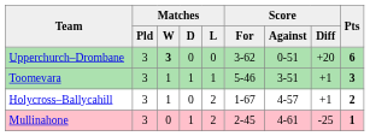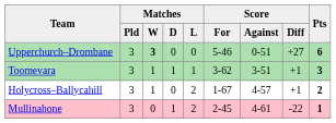 <table style=border-collapse:collapse border=1 cellspacing=0 cellpadding=5>
 <tr align=center bgcolor=#efefef>
 <th rowspan=2 width=165>Team</th>
 <th colspan=4>Matches</th>
 <th colspan=3>Score</th>
 <th rowspan=2width=20>Pts</th>
 </tr>
 <tr align=center bgcolor=#efefef>
 <th width=20>Pld</th>
 <th width=20>W</th>
 <th width=20>D</th>
 <th width=20>L</th>
 <th width=45>For</th>
 <th width=45>Against</th>
 <th width=30>Diff</th>
 </tr>
 <tr align=center style="background:#ACE1AF;">
 <td style="text-align:left;"> <a href='#'>Upperchurch–Drombane</a></td>
 <td>3</td>
 <td><strong>3</strong></td>
 <td>0</td>
 <td>0</td>
-<td>3-62</td>
+<td>5-46</td>
 <td>0-51</td>
-<td>+20</td>
+<td>+27</td>
 <td><strong>6</strong></td>
 </tr>
 <tr align=center style="background:#ACE1AF;">
 <td style="text-align:left;"> <a href='#'>Toomevara</a></td>
 <td>3</td>
 <td>1</td>
 <td>1</td>
 <td>1</td>
-<td>5-46</td>
+<td>3-62</td>
 <td>3-51</td>
 <td>+1</td>
 <td><strong>3</strong></td>
 </tr>
 <tr align=center>
 <td style="text-align:left;"> <a href='#'>Holycross–Ballycahill</a></td>
 <td>3</td>
 <td>1</td>
 <td>0</td>
 <td>2</td>
 <td>1-67</td>
 <td>4-57</td>
 <td>+1</td>
 <td><strong>2</strong></td>
 </tr>
 <tr align=center style="background:#FFC0CB;">
 <td style="text-align:left;"> <a href='#'>Mullinahone</a></td>
 <td>3</td>
 <td>0</td>
 <td>1</td>
 <td>2</td>
 <td>2-45</td>
 <td>4-61</td>
-<td>-25</td>
+<td>-22</td>
 <td><strong>1</strong></td>
 </tr>
 </table>
